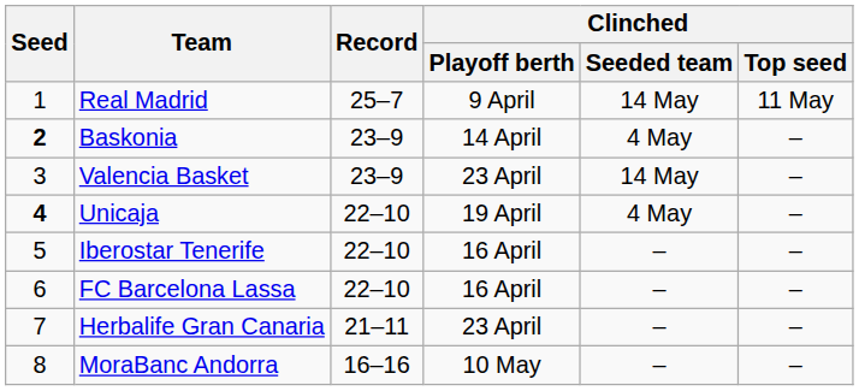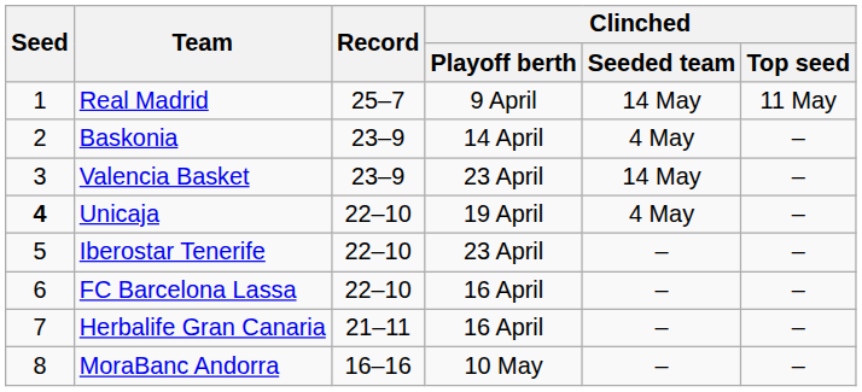 <table class="wikitable"  style="text-align:center">
 <tr>
 <th rowspan=2>Seed</th>
 <th rowspan=2>Team</th>
 <th rowspan=2>Record</th>
 <th colspan=4>Clinched</th>
 </tr>
 <tr>
 <th>Playoff berth</th>
 <th>Seeded team</th>
 <th>Top seed</th>
 </tr>
 <tr>
 <td>1</td>
 <td align=left><a href='#'>Real Madrid</a></td>
 <td>25–7</td>
 <td>9 April</td>
 <td>14 May</td>
 <td>11 May</td>
 </tr>
 <tr>
-<td><strong>2</strong></td>
+<td>2</td>
 <td align=left><a href='#'>Baskonia</a></td>
 <td>23–9</td>
 <td>14 April</td>
 <td>4 May</td>
 <td>–</td>
 </tr>
 <tr>
 <td>3</td>
 <td align=left><a href='#'>Valencia Basket</a></td>
 <td>23–9</td>
 <td>23 April</td>
 <td>14 May</td>
 <td>–</td>
 </tr>
 <tr>
 <td><strong>4</strong></td>
 <td align=left><a href='#'>Unicaja</a></td>
 <td>22–10</td>
 <td>19 April</td>
 <td>4 May</td>
 <td>–</td>
 </tr>
 <tr>
 <td>5</td>
 <td align=left><a href='#'>Iberostar Tenerife</a></td>
 <td>22–10</td>
-<td>16 April</td>
+<td>23 April</td>
 <td>–</td>
 <td>–</td>
 </tr>
 <tr>
 <td>6</td>
 <td align=left><a href='#'>FC Barcelona Lassa</a></td>
 <td>22–10</td>
 <td>16 April</td>
 <td>–</td>
 <td>–</td>
 </tr>
 <tr>
 <td>7</td>
 <td align=left><a href='#'>Herbalife Gran Canaria</a></td>
 <td>21–11</td>
-<td>23 April</td>
+<td>16 April</td>
 <td>–</td>
 <td>–</td>
 </tr>
 <tr>
 <td>8</td>
 <td align=left><a href='#'>MoraBanc Andorra</a></td>
 <td>16–16</td>
 <td>10 May</td>
 <td>–</td>
 <td>–</td>
 </tr>
 </table>
